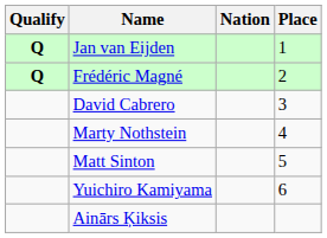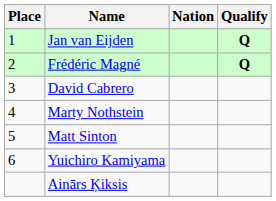 <table class="wikitable sortable" style="font-size:90%;">
 <tr>
-<th>Qualify</th>
+<th>Place</th>
 <th>Name</th>
 <th>Nation</th>
-<th>Place</th>
+<th>Qualify</th>
 </tr>
 <tr bgcolor="ccffcc">
-<td align="center"><strong>Q</strong></td>
+<td>1</td>
 <td><a href='#'>Jan van Eijden</a></td>
 <td></td>
-<td>1</td>
+<td align="center"><strong>Q</strong></td>
 </tr>
 <tr bgcolor="ccffcc">
-<td align="center"><strong>Q</strong></td>
+<td>2</td>
 <td><a href='#'>Frédéric Magné</a></td>
 <td></td>
-<td>2</td>
+<td align="center"><strong>Q</strong></td>
 </tr>
 <tr>
-<td align="center"></td>
+<td>3</td>
 <td><a href='#'>David Cabrero</a></td>
 <td></td>
-<td>3</td>
+<td align="center"></td>
 </tr>
 <tr>
-<td align="center"></td>
+<td>4</td>
 <td><a href='#'>Marty Nothstein</a></td>
 <td></td>
-<td>4</td>
+<td align="center"></td>
 </tr>
 <tr>
-<td align="center"></td>
+<td>5</td>
 <td><a href='#'>Matt Sinton</a></td>
 <td></td>
-<td>5</td>
+<td align="center"></td>
 </tr>
 <tr>
-<td align="center"></td>
+<td>6</td>
 <td><a href='#'>Yuichiro Kamiyama</a></td>
 <td></td>
-<td>6</td>
+<td align="center"></td>
 </tr>
 <tr>
-<td align="center"></td>
+<td></td>
 <td><a href='#'>Ainārs Ķiksis</a></td>
 <td></td>
-<td></td>
+<td align="center"></td>
 </tr>
 </table>
